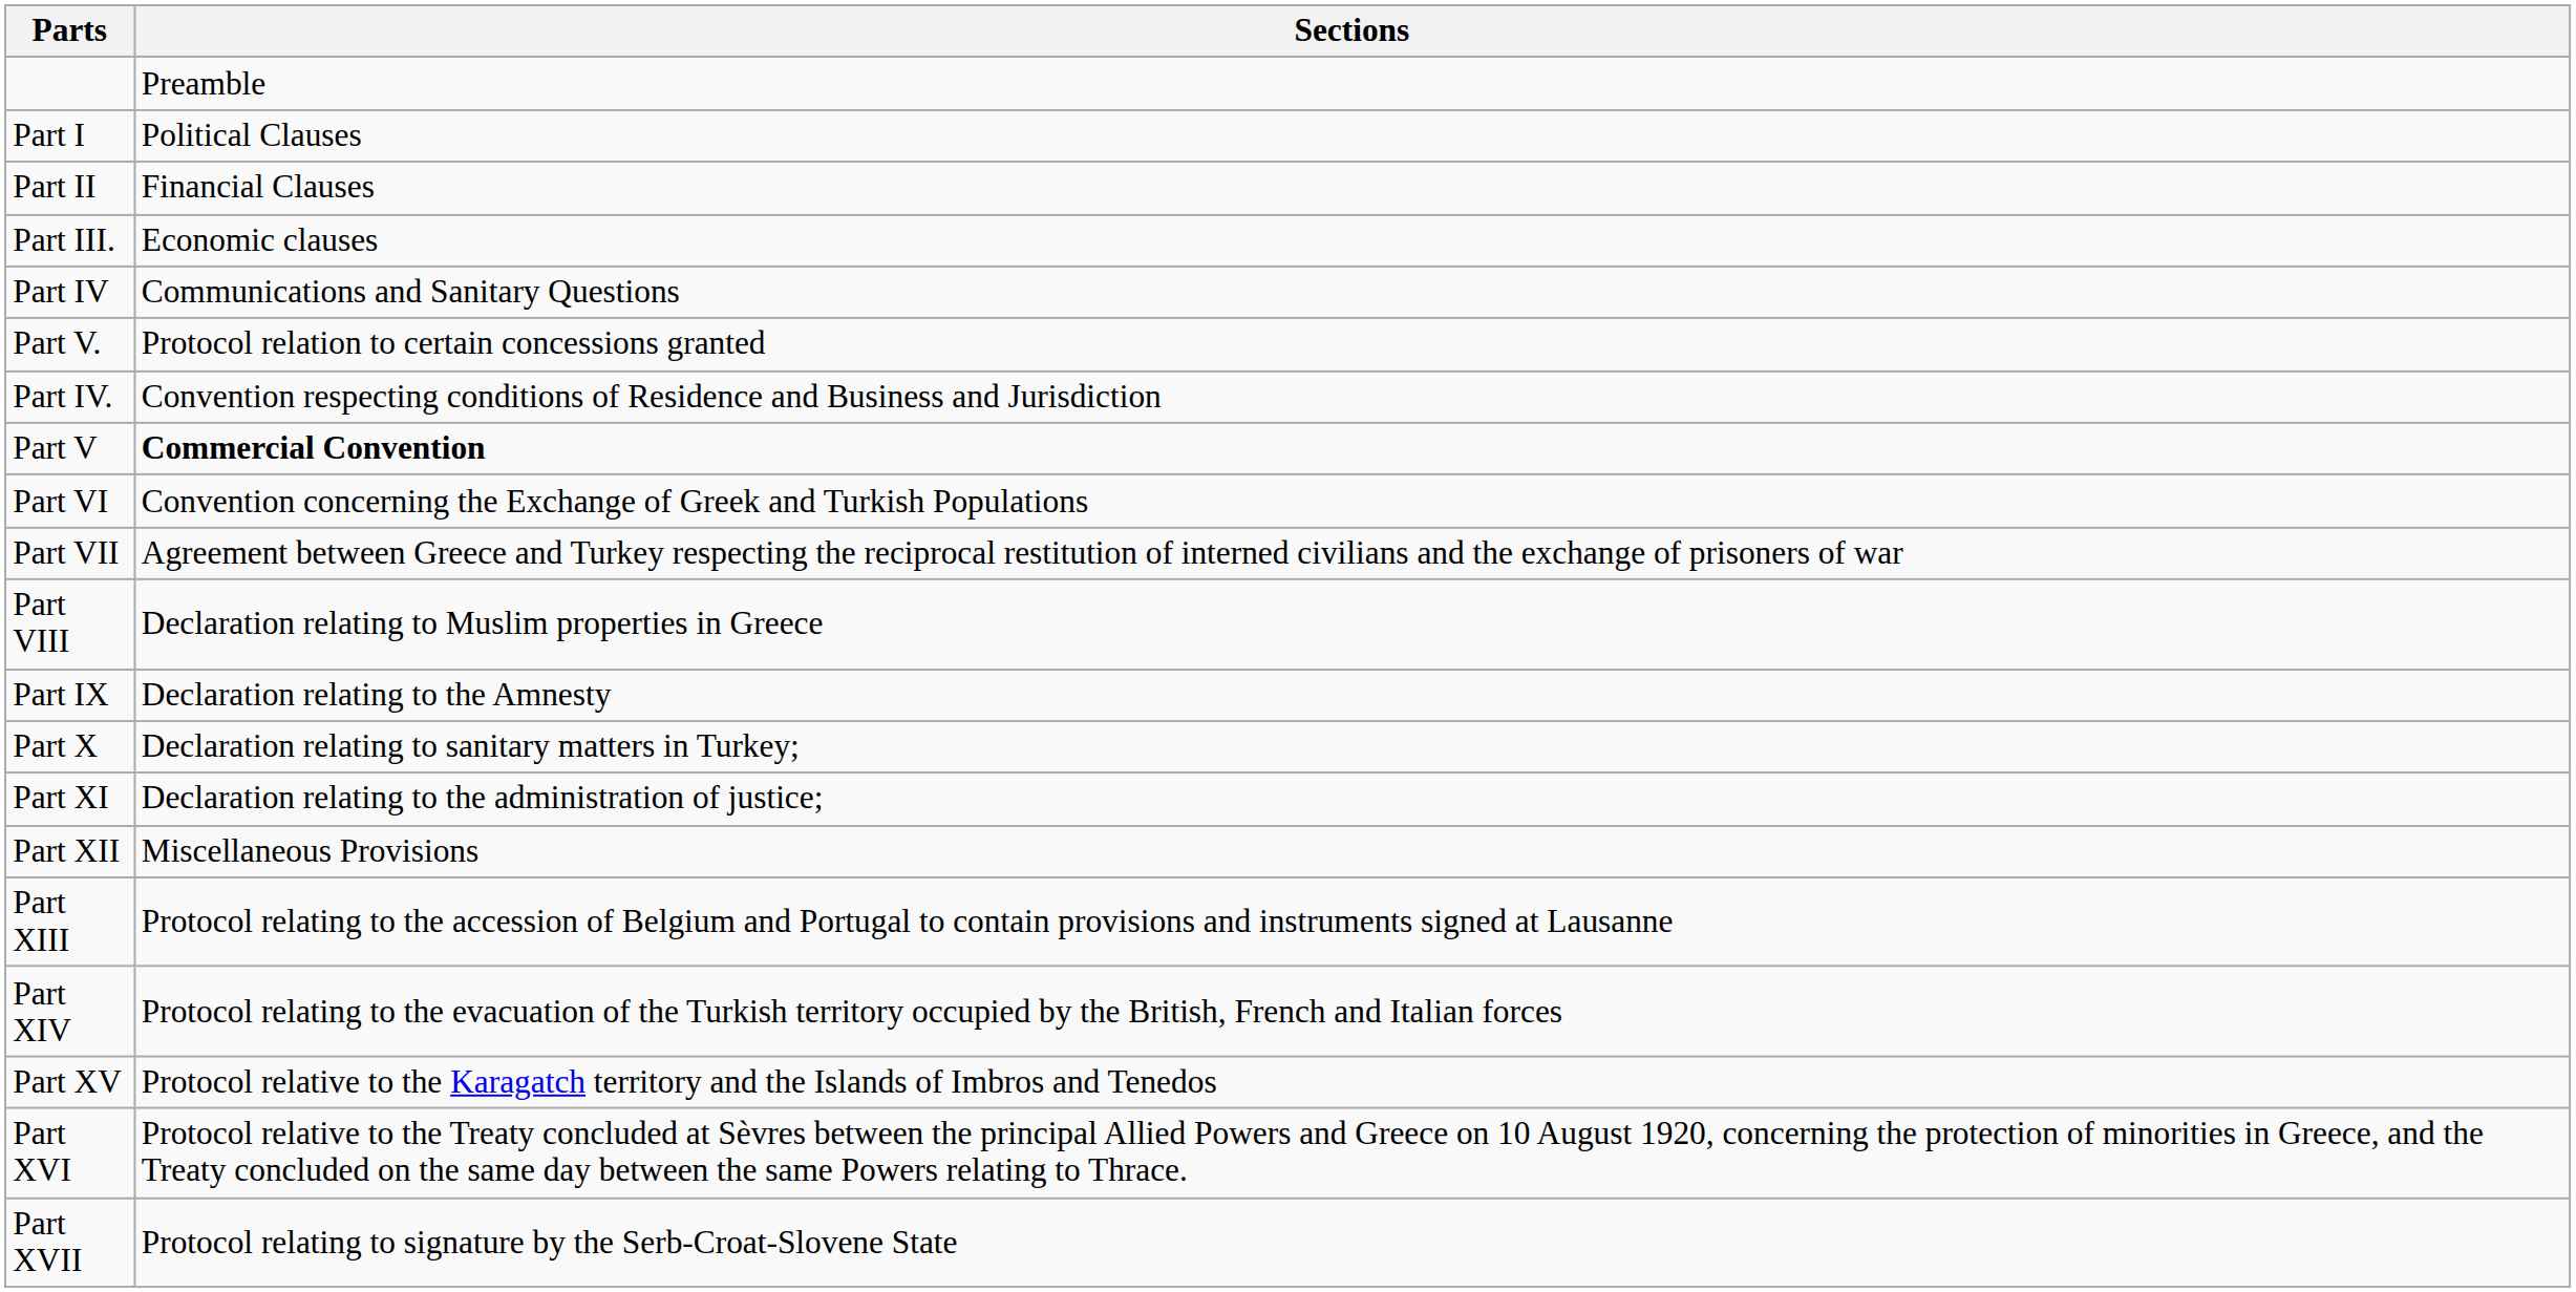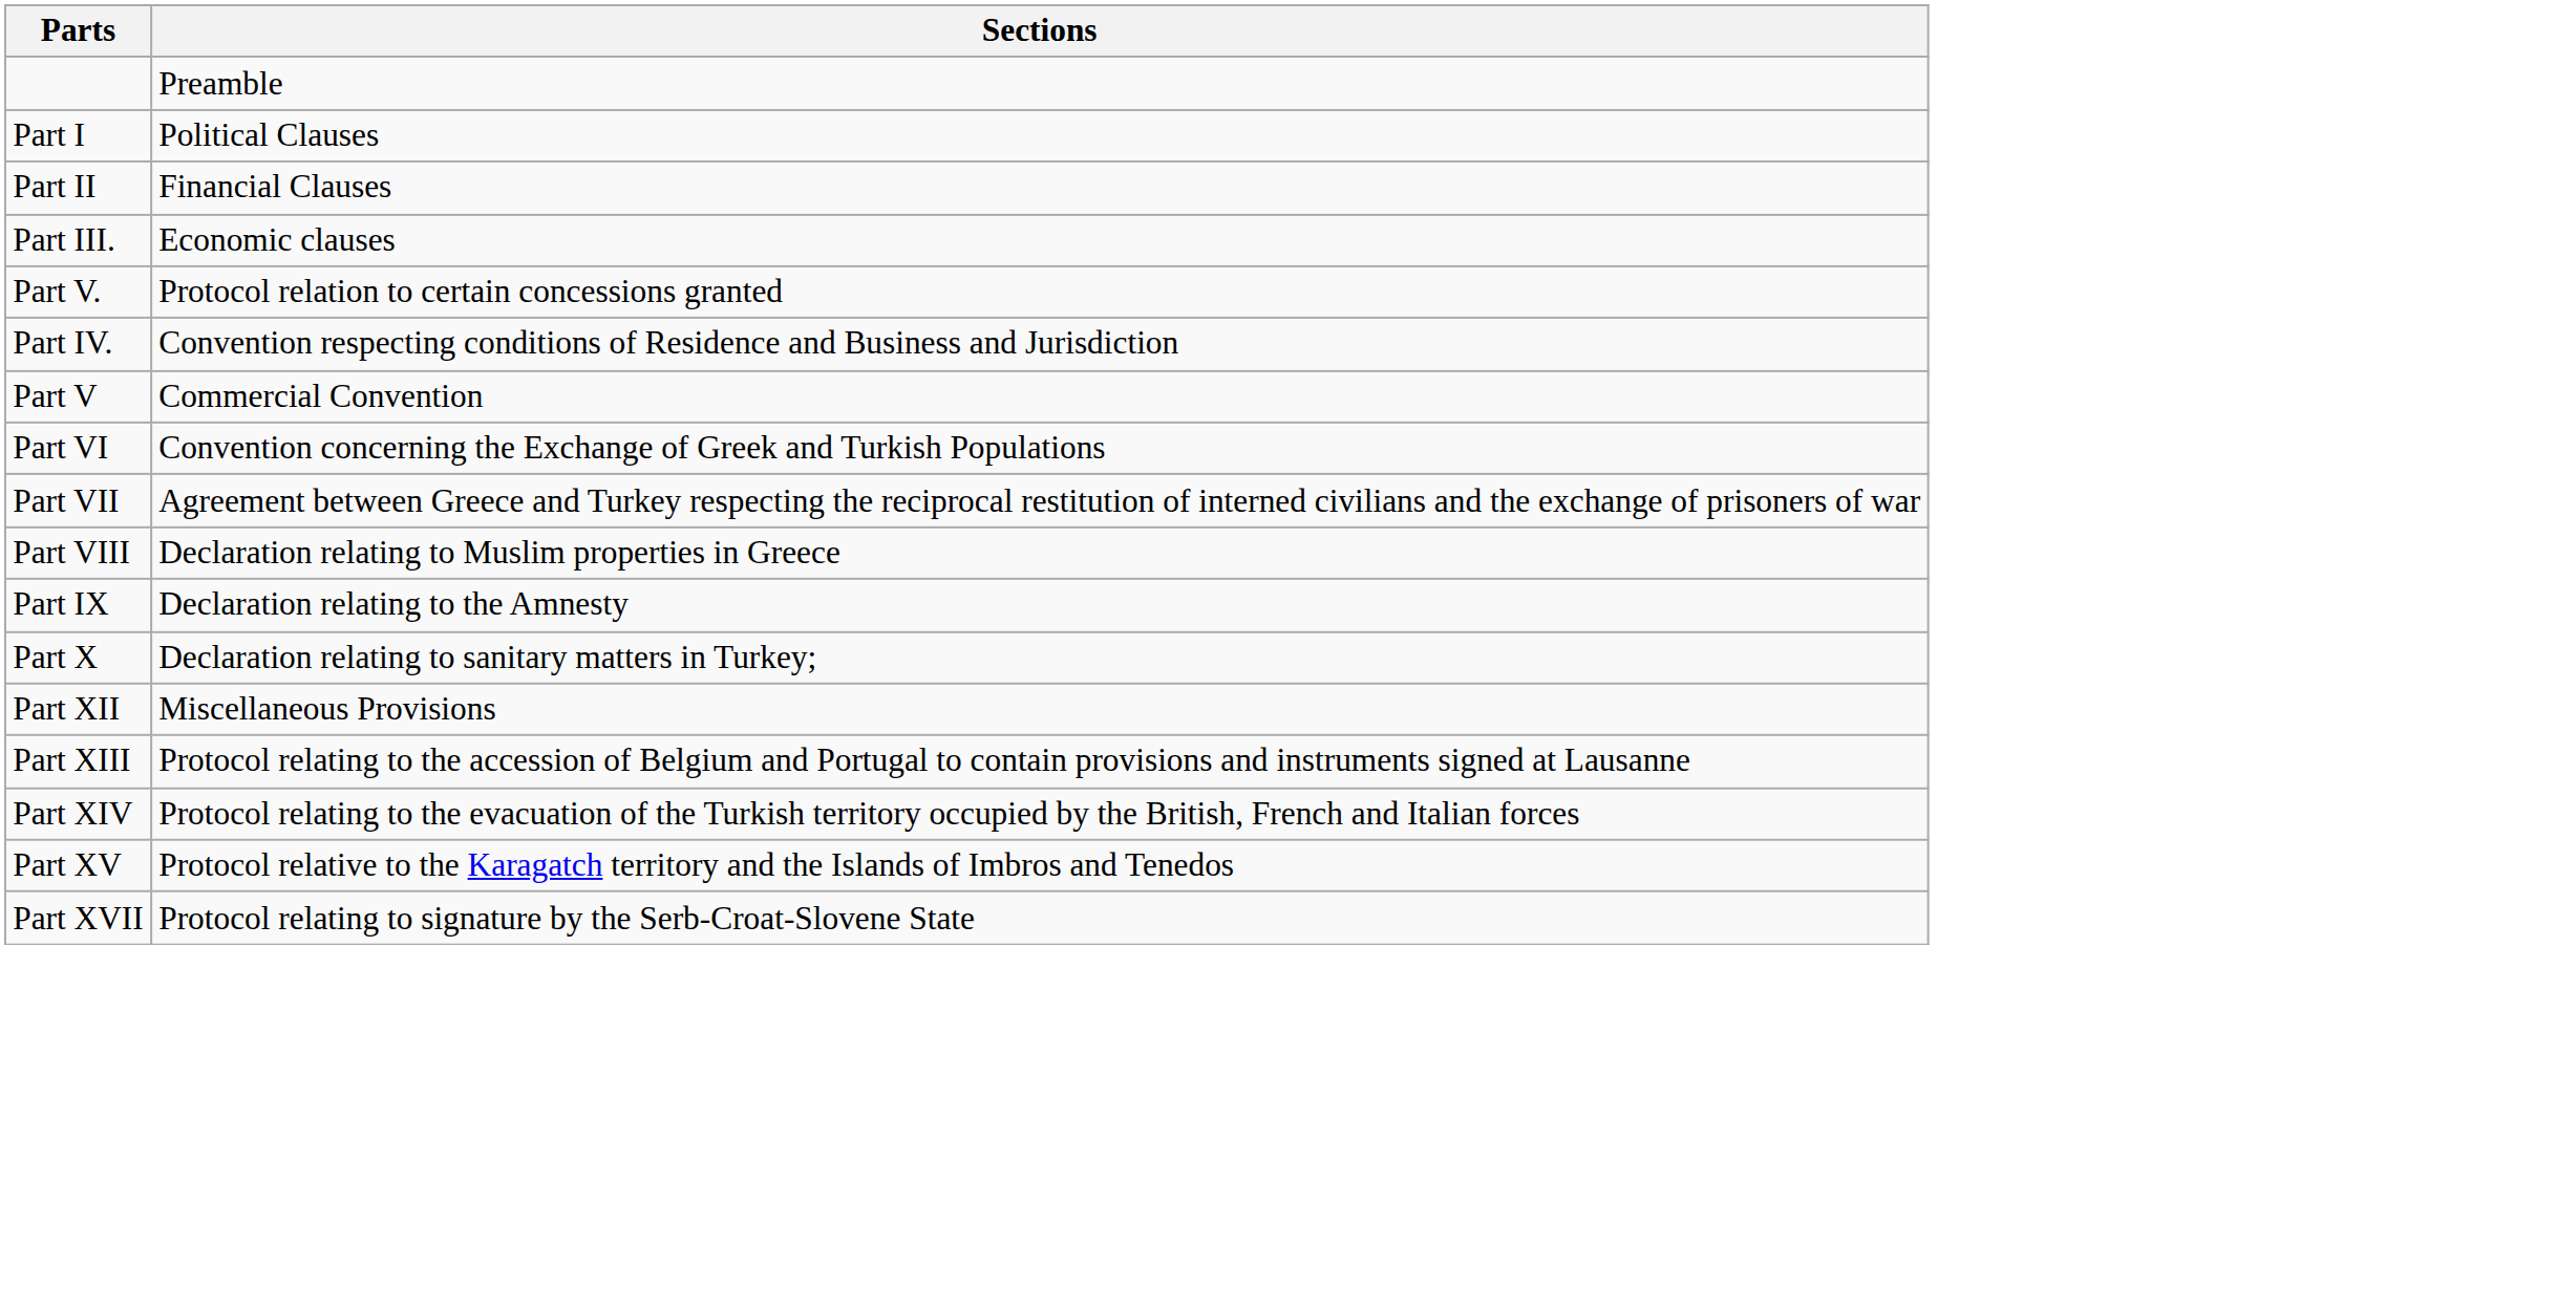 <table class="wikitable">
 <tr>
 <th>Parts</th>
 <th>Sections</th>
 </tr>
 <tr>
 <td></td>
 <td>Preamble</td>
 </tr>
 <tr>
 <td>Part I</td>
 <td>Political Clauses</td>
 </tr>
 <tr>
 <td>Part II</td>
 <td>Financial Clauses</td>
 </tr>
 <tr>
 <td>Part III.</td>
 <td>Economic clauses</td>
 </tr>
 <tr>
-<td>Part IV</td>
-<td>Communications and Sanitary Questions</td>
-</tr>
-<tr>
 <td>Part V.</td>
 <td>Protocol relation to certain concessions granted</td>
 </tr>
 <tr>
 <td>Part IV.</td>
 <td>Convention respecting conditions of Residence and Business and Jurisdiction</td>
 </tr>
 <tr>
 <td>Part V</td>
-<td><strong>Commercial Convention</strong></td>
+<td>Commercial Convention</td>
 </tr>
 <tr>
 <td>Part VI</td>
 <td>Convention concerning the Exchange of Greek and Turkish Populations</td>
 </tr>
 <tr>
 <td>Part VII</td>
 <td>Agreement between Greece and Turkey respecting the reciprocal restitution of interned civilians and the exchange of prisoners of war</td>
 </tr>
 <tr>
 <td>Part VIII</td>
 <td>Declaration relating to Muslim properties in Greece</td>
 </tr>
 <tr>
 <td>Part IX</td>
 <td>Declaration relating to the Amnesty </td>
 </tr>
 <tr>
 <td>Part X</td>
 <td>Declaration relating to sanitary matters in Turkey;</td>
 </tr>
 <tr>
-<td>Part XI</td>
-<td>Declaration relating to the administration of justice;</td>
-</tr>
-<tr>
 <td>Part XII</td>
 <td>Miscellaneous Provisions  </td>
 </tr>
 <tr>
 <td>Part XIII</td>
 <td>Protocol relating to the accession of Belgium and Portugal to contain provisions and instruments signed at Lausanne</td>
 </tr>
 <tr>
 <td>Part XIV</td>
 <td>Protocol relating to the evacuation of the Turkish territory occupied by the British, French and Italian forces</td>
 </tr>
 <tr>
 <td>Part XV</td>
 <td>Protocol relative to the <a href='#'>Karagatch</a> territory and the Islands of Imbros and Tenedos </td>
 </tr>
 <tr>
-<td>Part XVI</td>
-<td>Protocol relative to the Treaty concluded at Sèvres between the principal Allied Powers and Greece on 10 August 1920, concerning the protection of minorities in Greece, and the Treaty concluded on the same day between the same Powers relating to Thrace. </td>
-</tr>
-<tr>
 <td>Part XVII</td>
 <td>Protocol relating to signature by the Serb-Croat-Slovene State</td>
 </tr>
 </table>
